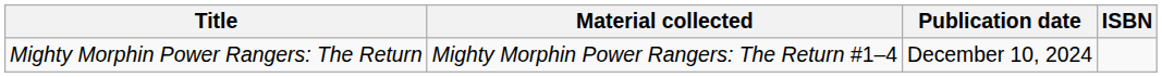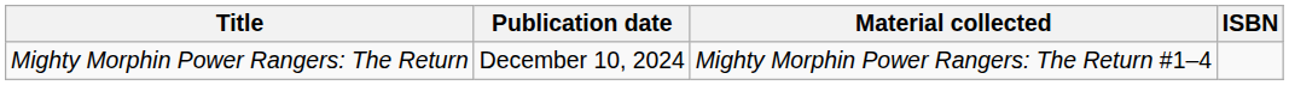 <table class="wikitable">
 <tr>
 <th>Title</th>
+<th>Publication date</th>
 <th>Material collected</th>
-<th>Publication date</th>
 <th>ISBN</th>
 </tr>
 <tr>
 <td><em>Mighty Morphin Power Rangers: The Return</em></td>
+<td>December 10, 2024</td>
 <td><em>Mighty Morphin Power Rangers: The Return</em> #1–4</td>
-<td>December 10, 2024</td>
 <td></td>
 </tr>
 </table>
